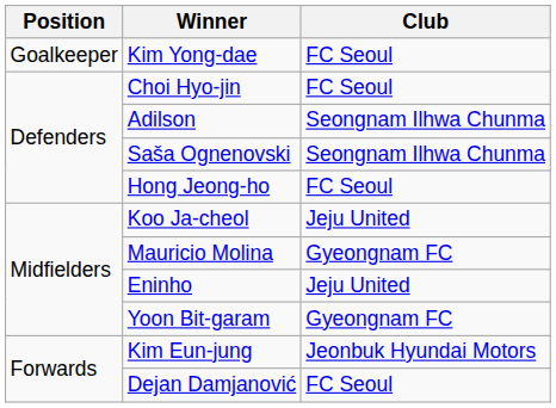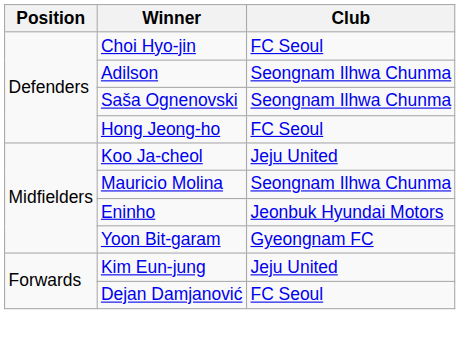 <table class="wikitable">
 <tr>
 <th>Position</th>
 <th>Winner</th>
 <th>Club</th>
-</tr>
-<tr>
-<td>Goalkeeper</td>
-<td> <a href='#'>Kim Yong-dae</a></td>
-<td><a href='#'>FC Seoul</a></td>
 </tr>
 <tr>
 <td rowspan="4">Defenders</td>
 <td> <a href='#'>Choi Hyo-jin</a></td>
 <td><a href='#'>FC Seoul</a></td>
 </tr>
 <tr>
 <td> <a href='#'>Adilson</a></td>
 <td><a href='#'>Seongnam Ilhwa Chunma</a></td>
 </tr>
 <tr>
 <td> <a href='#'>Saša Ognenovski</a></td>
 <td><a href='#'>Seongnam Ilhwa Chunma</a></td>
 </tr>
 <tr>
 <td> <a href='#'>Hong Jeong-ho</a></td>
 <td><a href='#'>FC Seoul</a></td>
 </tr>
 <tr>
 <td rowspan="4">Midfielders</td>
 <td> <a href='#'>Koo Ja-cheol</a></td>
 <td><a href='#'>Jeju United</a></td>
 </tr>
 <tr>
 <td> <a href='#'>Mauricio Molina</a></td>
-<td><a href='#'>Gyeongnam FC</a></td>
+<td><a href='#'>Seongnam Ilhwa Chunma</a></td>
 </tr>
 <tr>
 <td> <a href='#'>Eninho</a></td>
-<td><a href='#'>Jeju United</a></td>
+<td><a href='#'>Jeonbuk Hyundai Motors</a></td>
 </tr>
 <tr>
 <td> <a href='#'>Yoon Bit-garam</a></td>
 <td><a href='#'>Gyeongnam FC</a></td>
 </tr>
 <tr>
 <td rowspan="2">Forwards</td>
 <td> <a href='#'>Kim Eun-jung</a></td>
-<td><a href='#'>Jeonbuk Hyundai Motors</a></td>
+<td><a href='#'>Jeju United</a></td>
 </tr>
 <tr>
 <td> <a href='#'>Dejan Damjanović</a></td>
 <td><a href='#'>FC Seoul</a></td>
 </tr>
 </table>
